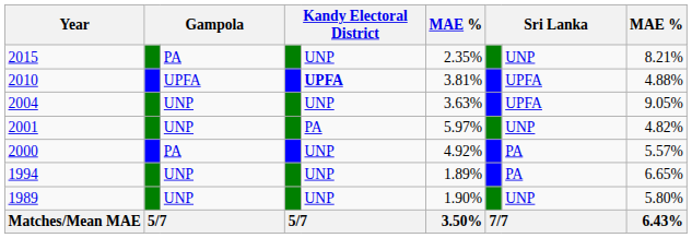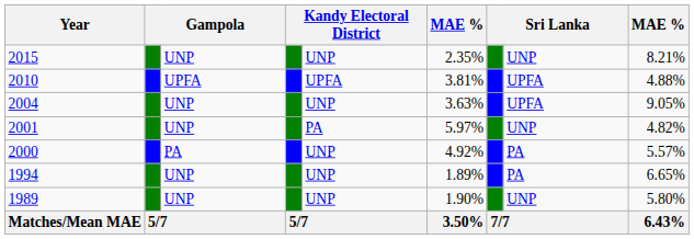 <table class="wikitable">
 <tr>
 <th>Year</th>
 <th colspan="2" width="144px">Gampola</th>
 <th colspan="2" width="144px"><a href='#'>Kandy Electoral District</a></th>
 <th><a href='#'>MAE</a> %</th>
 <th colspan="2" width="144px">Sri Lanka</th>
 <th>MAE %</th>
 </tr>
 <tr>
 <td><a href='#'>2015</a></td>
 <td style="background-color:green;" width="10px"></td>
-<td style="text-align:left;"><a href='#'>PA</a></td>
+<td style="text-align:left;"><a href='#'>UNP</a></td>
 <td style="background-color:green;" width="10px"></td>
 <td style="text-align:left;"><a href='#'>UNP</a></td>
 <td style="text-align:right;">2.35%</td>
 <td style="background-color:green;" width="10px"></td>
 <td style="text-align:left;"><a href='#'>UNP</a></td>
 <td style="text-align:right;">8.21%</td>
 </tr>
 <tr>
 <td><a href='#'>2010</a></td>
 <td style="background-color:blue;" width="10px"></td>
 <td style="text-align:left;"><a href='#'>UPFA</a></td>
 <td style="background-color:blue;" width="10px"></td>
-<td style="text-align:left;"><strong><a href='#'>UPFA</a></strong></td>
+<td style="text-align:left;"><a href='#'>UPFA</a></td>
 <td style="text-align:right;">3.81%</td>
 <td style="background-color:blue;" width="10px"></td>
 <td style="text-align:left;"><a href='#'>UPFA</a></td>
 <td style="text-align:right;">4.88%</td>
 </tr>
 <tr>
 <td><a href='#'>2004</a></td>
 <td style="background-color:green;" width="10px"></td>
 <td style="text-align:left;"><a href='#'>UNP</a></td>
 <td style="background-color:green;" width="10px"></td>
 <td style="text-align:left;"><a href='#'>UNP</a></td>
 <td style="text-align:right;">3.63%</td>
 <td style="background-color:blue;" width="10px"></td>
 <td style="text-align:left;"><a href='#'>UPFA</a></td>
 <td style="text-align:right;">9.05%</td>
 </tr>
 <tr>
 <td><a href='#'>2001</a></td>
 <td style="background-color:green;" width="10px"></td>
 <td style="text-align:left;"><a href='#'>UNP</a></td>
 <td style="background-color:green;" width="10px"></td>
 <td style="text-align:left;"><a href='#'>PA</a></td>
 <td style="text-align:right;">5.97%</td>
 <td style="background-color:green;" width="10px"></td>
 <td style="text-align:left;"><a href='#'>UNP</a></td>
 <td style="text-align:right;">4.82%</td>
 </tr>
 <tr>
 <td><a href='#'>2000</a></td>
 <td style="background-color:blue;" width="10px"></td>
 <td style="text-align:left;"><a href='#'>PA</a></td>
 <td style="background-color:blue;" width="10px"></td>
 <td style="text-align:left;"><a href='#'>UNP</a></td>
 <td style="text-align:right;">4.92%</td>
 <td style="background-color:blue;" width="10px"></td>
 <td style="text-align:left;"><a href='#'>PA</a></td>
 <td style="text-align:right;">5.57%</td>
 </tr>
 <tr>
 <td><a href='#'>1994</a></td>
 <td style="background-color:green;" width="10px"></td>
 <td style="text-align:left;"><a href='#'>UNP</a></td>
 <td style="background-color:green;" width="10px"></td>
 <td style="text-align:left;"><a href='#'>UNP</a></td>
 <td style="text-align:right;">1.89%</td>
 <td style="background-color:blue;" width="10px"></td>
 <td style="text-align:left;"><a href='#'>PA</a></td>
 <td style="text-align:right;">6.65%</td>
 </tr>
 <tr>
 <td><a href='#'>1989</a></td>
 <td style="background-color:green;" width="10px"></td>
 <td style="text-align:left;"><a href='#'>UNP</a></td>
 <td style="background-color:green;" width="10px"></td>
 <td style="text-align:left;"><a href='#'>UNP</a></td>
 <td style="text-align:right;">1.90%</td>
 <td style="background-color:green;" width="10px"></td>
 <td style="text-align:left;"><a href='#'>UNP</a></td>
 <td style="text-align:right;">5.80%</td>
 </tr>
 <tr>
 <th>Matches/Mean MAE</th>
 <th style="text-align:left;"colspan="2" width="144px">5/7</th>
 <th style="text-align:left;"colspan="2" width="144px">5/7</th>
 <th style="text-align:right;">3.50%</th>
 <th style="text-align:left;"colspan="2" width="144px">7/7</th>
 <th style="text-align:right;">6.43%</th>
 </tr>
 </table>
